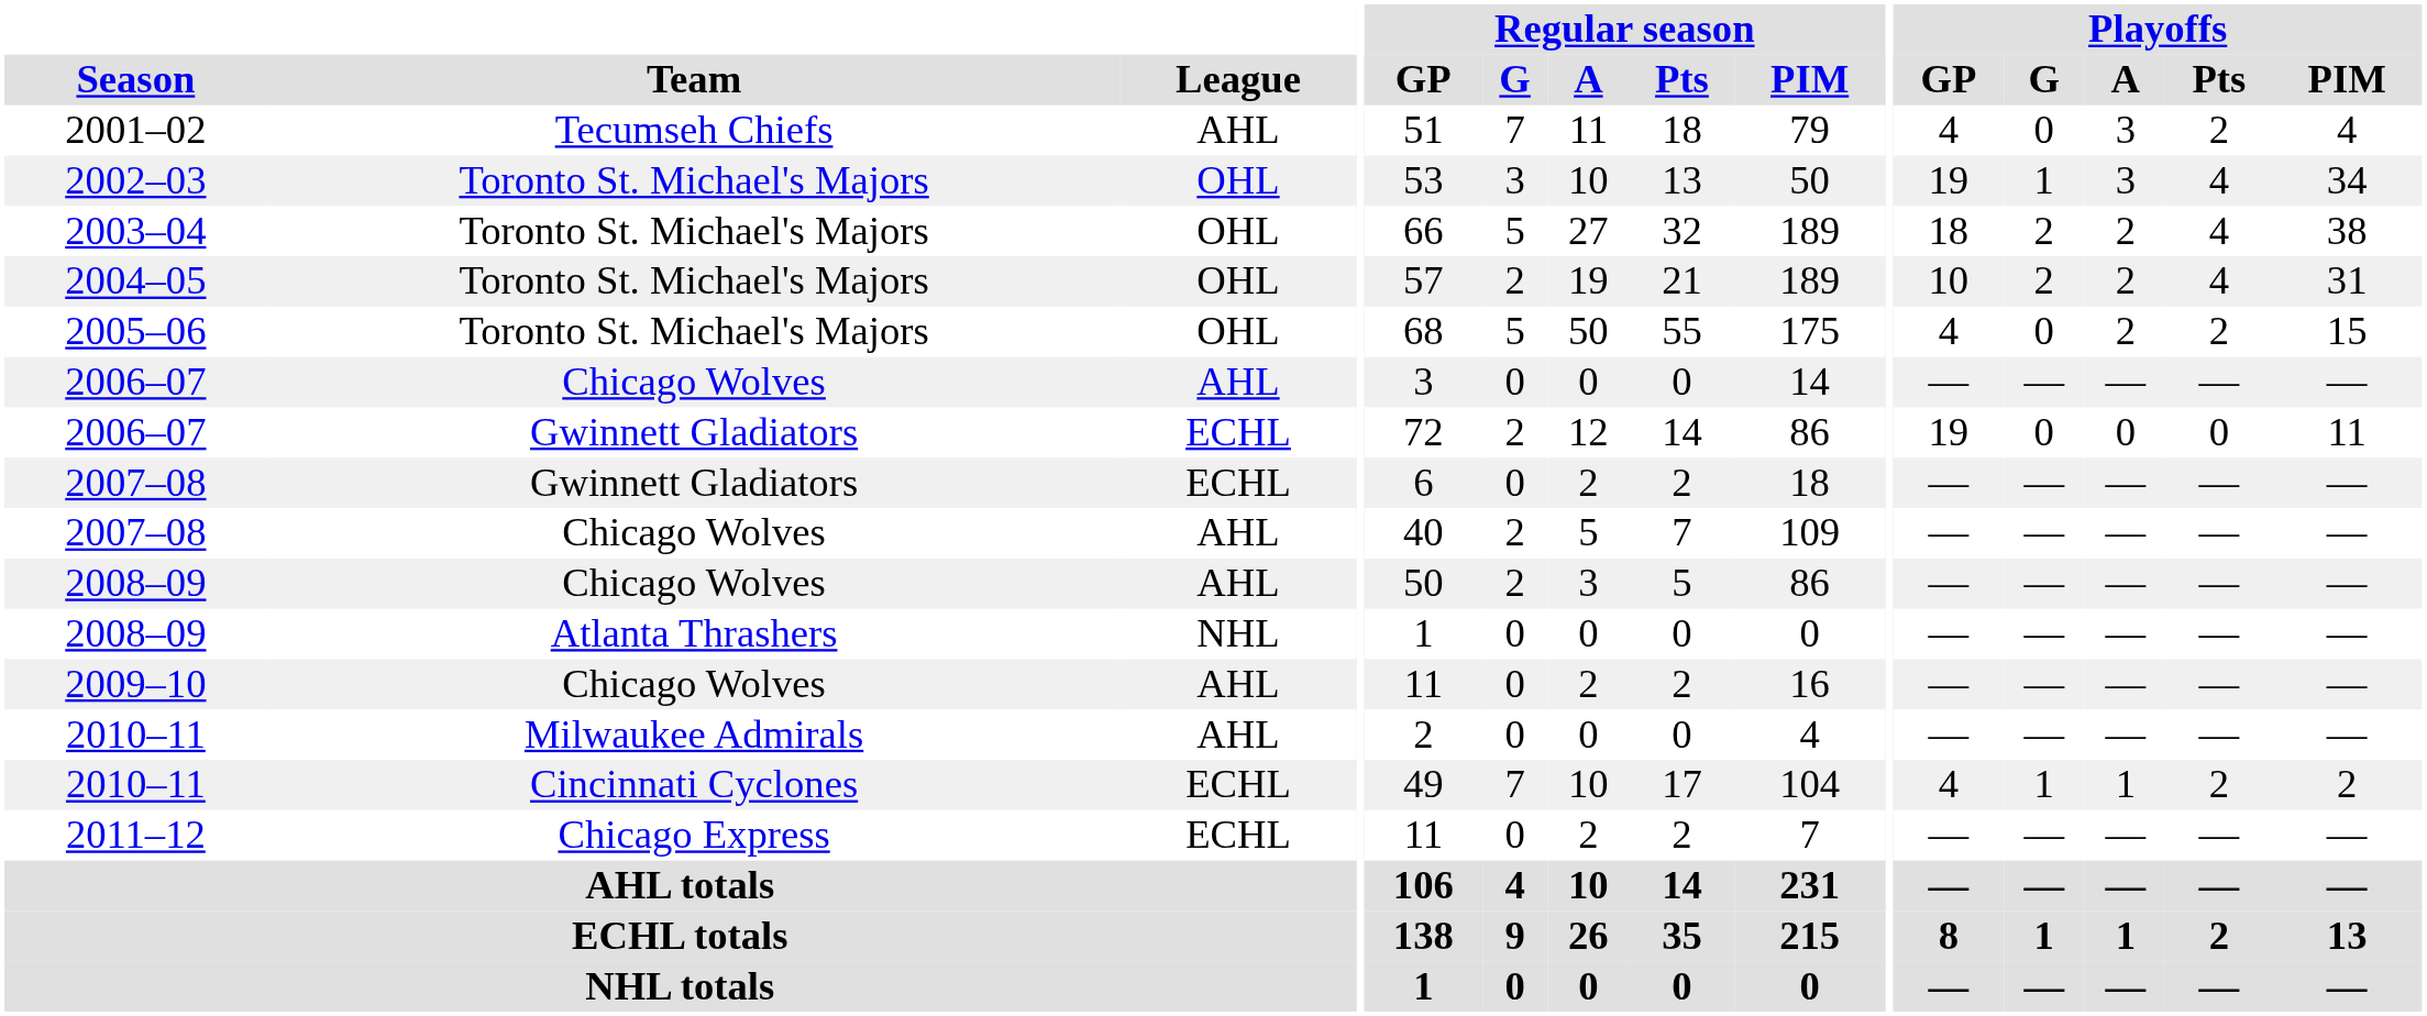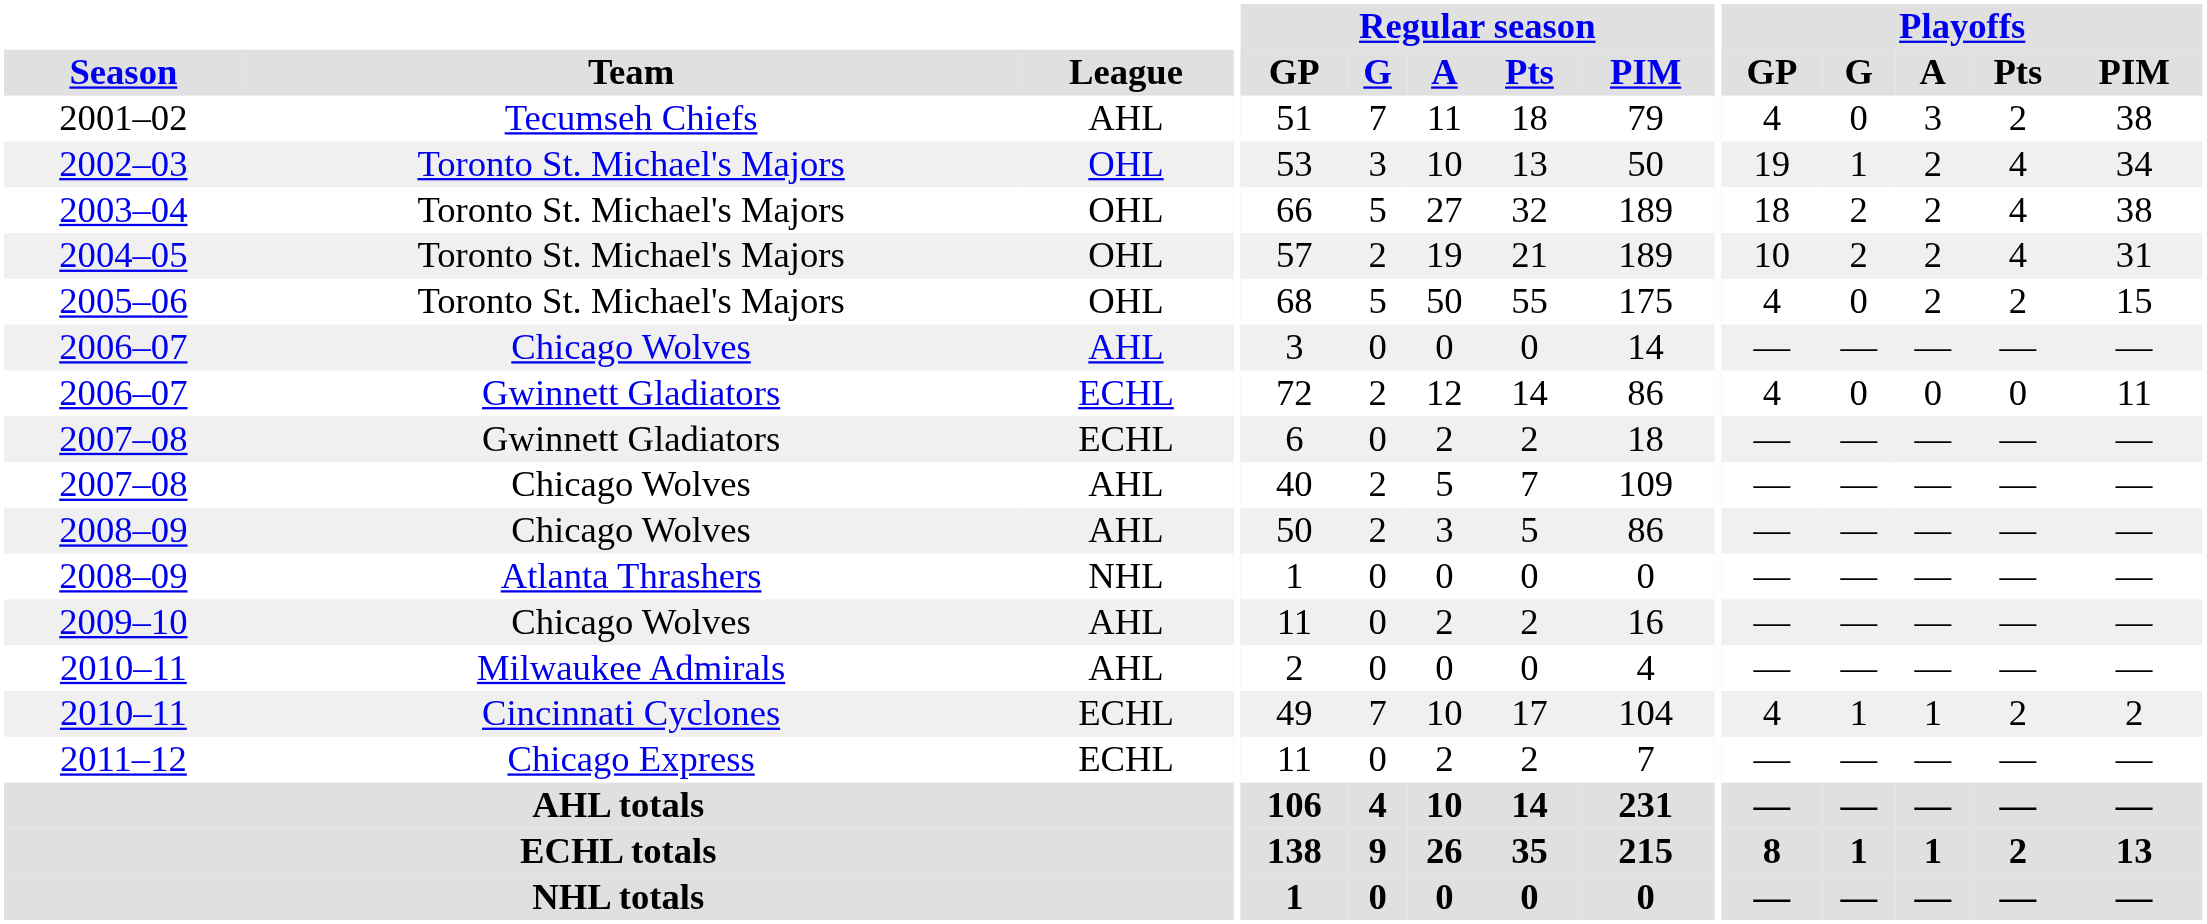 <table border="0" cellpadding="1" cellspacing="0" style="text-align:center; width:60em">
 <tr bgcolor="#e0e0e0">
 <th colspan="3" bgcolor="#ffffff"></th>
 <th rowspan="99" bgcolor="#ffffff"></th>
 <th colspan="5"><a href='#'>Regular season</a></th>
 <th rowspan="99" bgcolor="#ffffff"></th>
 <th colspan="5"><a href='#'>Playoffs</a></th>
 </tr>
 <tr bgcolor="#e0e0e0">
 <th><a href='#'>Season</a></th>
 <th>Team</th>
 <th>League</th>
 <th>GP</th>
 <th><a href='#'>G</a></th>
 <th><a href='#'>A</a></th>
 <th><a href='#'>Pts</a></th>
 <th><a href='#'>PIM</a></th>
 <th>GP</th>
 <th>G</th>
 <th>A</th>
 <th>Pts</th>
 <th>PIM</th>
 </tr>
 <tr>
 <td>2001–02</td>
 <td><a href='#'>Tecumseh Chiefs</a></td>
 <td>AHL</td>
 <td>51</td>
 <td>7</td>
 <td>11</td>
 <td>18</td>
 <td>79</td>
 <td>4</td>
 <td>0</td>
 <td>3</td>
 <td>2</td>
-<td>4</td>
+<td>38</td>
 </tr>
 <tr bgcolor="#f0f0f0">
 <td><a href='#'>2002–03</a></td>
 <td><a href='#'>Toronto St. Michael's Majors</a></td>
 <td><a href='#'>OHL</a></td>
 <td>53</td>
 <td>3</td>
 <td>10</td>
 <td>13</td>
 <td>50</td>
 <td>19</td>
 <td>1</td>
-<td>3</td>
+<td>2</td>
 <td>4</td>
 <td>34</td>
 </tr>
 <tr>
 <td><a href='#'>2003–04</a></td>
 <td>Toronto St. Michael's Majors</td>
 <td>OHL</td>
 <td>66</td>
 <td>5</td>
 <td>27</td>
 <td>32</td>
 <td>189</td>
 <td>18</td>
 <td>2</td>
 <td>2</td>
 <td>4</td>
 <td>38</td>
 </tr>
 <tr bgcolor="#f0f0f0">
 <td><a href='#'>2004–05</a></td>
 <td>Toronto St. Michael's Majors</td>
 <td>OHL</td>
 <td>57</td>
 <td>2</td>
 <td>19</td>
 <td>21</td>
 <td>189</td>
 <td>10</td>
 <td>2</td>
 <td>2</td>
 <td>4</td>
 <td>31</td>
 </tr>
 <tr>
 <td><a href='#'>2005–06</a></td>
 <td>Toronto St. Michael's Majors</td>
 <td>OHL</td>
 <td>68</td>
 <td>5</td>
 <td>50</td>
 <td>55</td>
 <td>175</td>
 <td>4</td>
 <td>0</td>
 <td>2</td>
 <td>2</td>
 <td>15</td>
 </tr>
 <tr bgcolor="#f0f0f0">
 <td><a href='#'>2006–07</a></td>
 <td><a href='#'>Chicago Wolves</a></td>
 <td><a href='#'>AHL</a></td>
 <td>3</td>
 <td>0</td>
 <td>0</td>
 <td>0</td>
 <td>14</td>
 <td>—</td>
 <td>—</td>
 <td>—</td>
 <td>—</td>
 <td>—</td>
 </tr>
 <tr>
 <td><a href='#'>2006–07</a></td>
 <td><a href='#'>Gwinnett Gladiators</a></td>
 <td><a href='#'>ECHL</a></td>
 <td>72</td>
 <td>2</td>
 <td>12</td>
 <td>14</td>
 <td>86</td>
-<td>19</td>
+<td>4</td>
 <td>0</td>
 <td>0</td>
 <td>0</td>
 <td>11</td>
 </tr>
 <tr bgcolor="#f0f0f0">
 <td><a href='#'>2007–08</a></td>
 <td>Gwinnett Gladiators</td>
 <td>ECHL</td>
 <td>6</td>
 <td>0</td>
 <td>2</td>
 <td>2</td>
 <td>18</td>
 <td>—</td>
 <td>—</td>
 <td>—</td>
 <td>—</td>
 <td>—</td>
 </tr>
 <tr>
 <td><a href='#'>2007–08</a></td>
 <td>Chicago Wolves</td>
 <td>AHL</td>
 <td>40</td>
 <td>2</td>
 <td>5</td>
 <td>7</td>
 <td>109</td>
 <td>—</td>
 <td>—</td>
 <td>—</td>
 <td>—</td>
 <td>—</td>
 </tr>
 <tr bgcolor="#f0f0f0">
 <td><a href='#'>2008–09</a></td>
 <td>Chicago Wolves</td>
 <td>AHL</td>
 <td>50</td>
 <td>2</td>
 <td>3</td>
 <td>5</td>
 <td>86</td>
 <td>—</td>
 <td>—</td>
 <td>—</td>
 <td>—</td>
 <td>—</td>
 </tr>
 <tr>
 <td><a href='#'>2008–09</a></td>
 <td><a href='#'>Atlanta Thrashers</a></td>
 <td>NHL</td>
 <td>1</td>
 <td>0</td>
 <td>0</td>
 <td>0</td>
 <td>0</td>
 <td>—</td>
 <td>—</td>
 <td>—</td>
 <td>—</td>
 <td>—</td>
 </tr>
 <tr bgcolor="#f0f0f0">
 <td><a href='#'>2009–10</a></td>
 <td>Chicago Wolves</td>
 <td>AHL</td>
 <td>11</td>
 <td>0</td>
 <td>2</td>
 <td>2</td>
 <td>16</td>
 <td>—</td>
 <td>—</td>
 <td>—</td>
 <td>—</td>
 <td>—</td>
 </tr>
 <tr>
 <td><a href='#'>2010–11</a></td>
 <td><a href='#'>Milwaukee Admirals</a></td>
 <td>AHL</td>
 <td>2</td>
 <td>0</td>
 <td>0</td>
 <td>0</td>
 <td>4</td>
 <td>—</td>
 <td>—</td>
 <td>—</td>
 <td>—</td>
 <td>—</td>
 </tr>
 <tr bgcolor="#f0f0f0">
 <td><a href='#'>2010–11</a></td>
 <td><a href='#'>Cincinnati Cyclones</a></td>
 <td>ECHL</td>
 <td>49</td>
 <td>7</td>
 <td>10</td>
 <td>17</td>
 <td>104</td>
 <td>4</td>
 <td>1</td>
 <td>1</td>
 <td>2</td>
 <td>2</td>
 </tr>
 <tr>
 <td><a href='#'>2011–12</a></td>
 <td><a href='#'>Chicago Express</a></td>
 <td>ECHL</td>
 <td>11</td>
 <td>0</td>
 <td>2</td>
 <td>2</td>
 <td>7</td>
 <td>—</td>
 <td>—</td>
 <td>—</td>
 <td>—</td>
 <td>—</td>
 </tr>
 <tr bgcolor="#e0e0e0">
 <th colspan="3">AHL totals</th>
 <th>106</th>
 <th>4</th>
 <th>10</th>
 <th>14</th>
 <th>231</th>
 <th>—</th>
 <th>—</th>
 <th>—</th>
 <th>—</th>
 <th>—</th>
 </tr>
 <tr bgcolor="#e0e0e0">
 <th colspan="3">ECHL totals</th>
 <th>138</th>
 <th>9</th>
 <th>26</th>
 <th>35</th>
 <th>215</th>
 <th>8</th>
 <th>1</th>
 <th>1</th>
 <th>2</th>
 <th>13</th>
 </tr>
 <tr bgcolor="#e0e0e0">
 <th colspan="3">NHL totals</th>
 <th>1</th>
 <th>0</th>
 <th>0</th>
 <th>0</th>
 <th>0</th>
 <th>—</th>
 <th>—</th>
 <th>—</th>
 <th>—</th>
 <th>—</th>
 </tr>
 </table>
